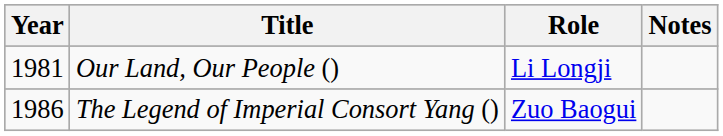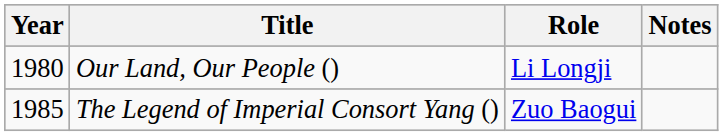 <table class="wikitable sortable">
 <tr>
 <th>Year</th>
 <th>Title</th>
 <th>Role</th>
 <th class="unsortable">Notes</th>
 </tr>
 <tr>
-<td>1981</td>
+<td>1980</td>
 <td><em>Our Land, Our People</em> ()</td>
 <td><a href='#'>Li Longji</a></td>
 <td></td>
 </tr>
 <tr>
-<td>1986</td>
+<td>1985</td>
 <td><em>The Legend of Imperial Consort Yang</em> ()</td>
 <td><a href='#'>Zuo Baogui</a></td>
 <td></td>
 </tr>
 </table>
